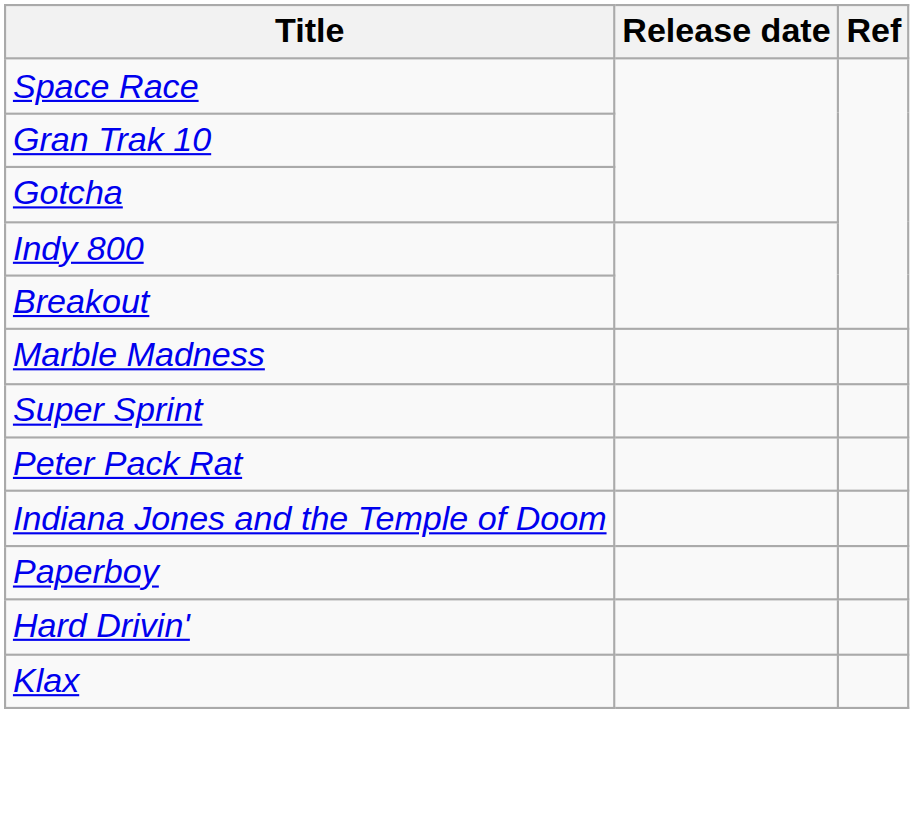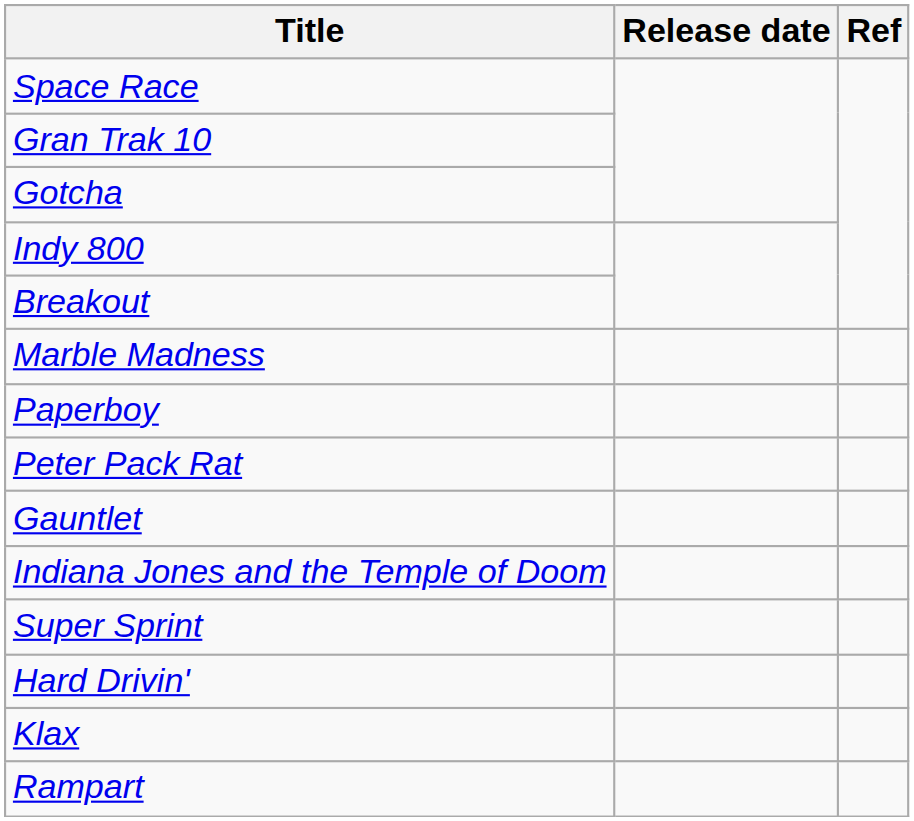 <table class="wikitable sortable" width="auto">
 <tr>
 <th>Title</th>
 <th>Release date</th>
 <th>Ref</th>
 </tr>
 <tr>
 <td><em><a href='#'>Space Race</a></em></td>
 <td rowspan="3"></td>
 <td rowspan="5"></td>
 </tr>
 <tr>
 <td><em><a href='#'>Gran Trak 10</a></em></td>
 </tr>
 <tr>
 <td><em><a href='#'>Gotcha</a></em></td>
 </tr>
 <tr>
 <td><em><a href='#'>Indy 800</a></em></td>
 <td rowspan="2"></td>
 </tr>
 <tr>
 <td><em><a href='#'>Breakout</a></em></td>
 </tr>
 <tr>
 <td><em><a href='#'>Marble Madness</a></em></td>
 <td></td>
 <td></td>
 </tr>
 <tr>
-<td><em><a href='#'>Super Sprint</a></em></td>
+<td><em><a href='#'>Paperboy</a></em></td>
 <td></td>
 <td></td>
 </tr>
 <tr>
 <td><em><a href='#'>Peter Pack Rat</a></em></td>
 <td></td>
 <td></td>
 </tr>
 <tr>
+<td><em><a href='#'>Gauntlet</a></em></td>
+<td></td>
+<td></td>
+</tr>
+<tr>
 <td><em><a href='#'>Indiana Jones and the Temple of Doom</a></em></td>
 <td></td>
 <td></td>
 </tr>
 <tr>
-<td><em><a href='#'>Paperboy</a></em></td>
+<td><em><a href='#'>Super Sprint</a></em></td>
 <td></td>
 <td></td>
 </tr>
 <tr>
 <td><em><a href='#'>Hard Drivin'</a></em></td>
 <td></td>
 <td></td>
 </tr>
 <tr>
 <td><em><a href='#'>Klax</a></em></td>
 <td></td>
 <td></td>
 </tr>
+<tr>
+<td><em><a href='#'>Rampart</a></em></td>
+<td></td>
+<td></td>
+</tr>
 </table>
